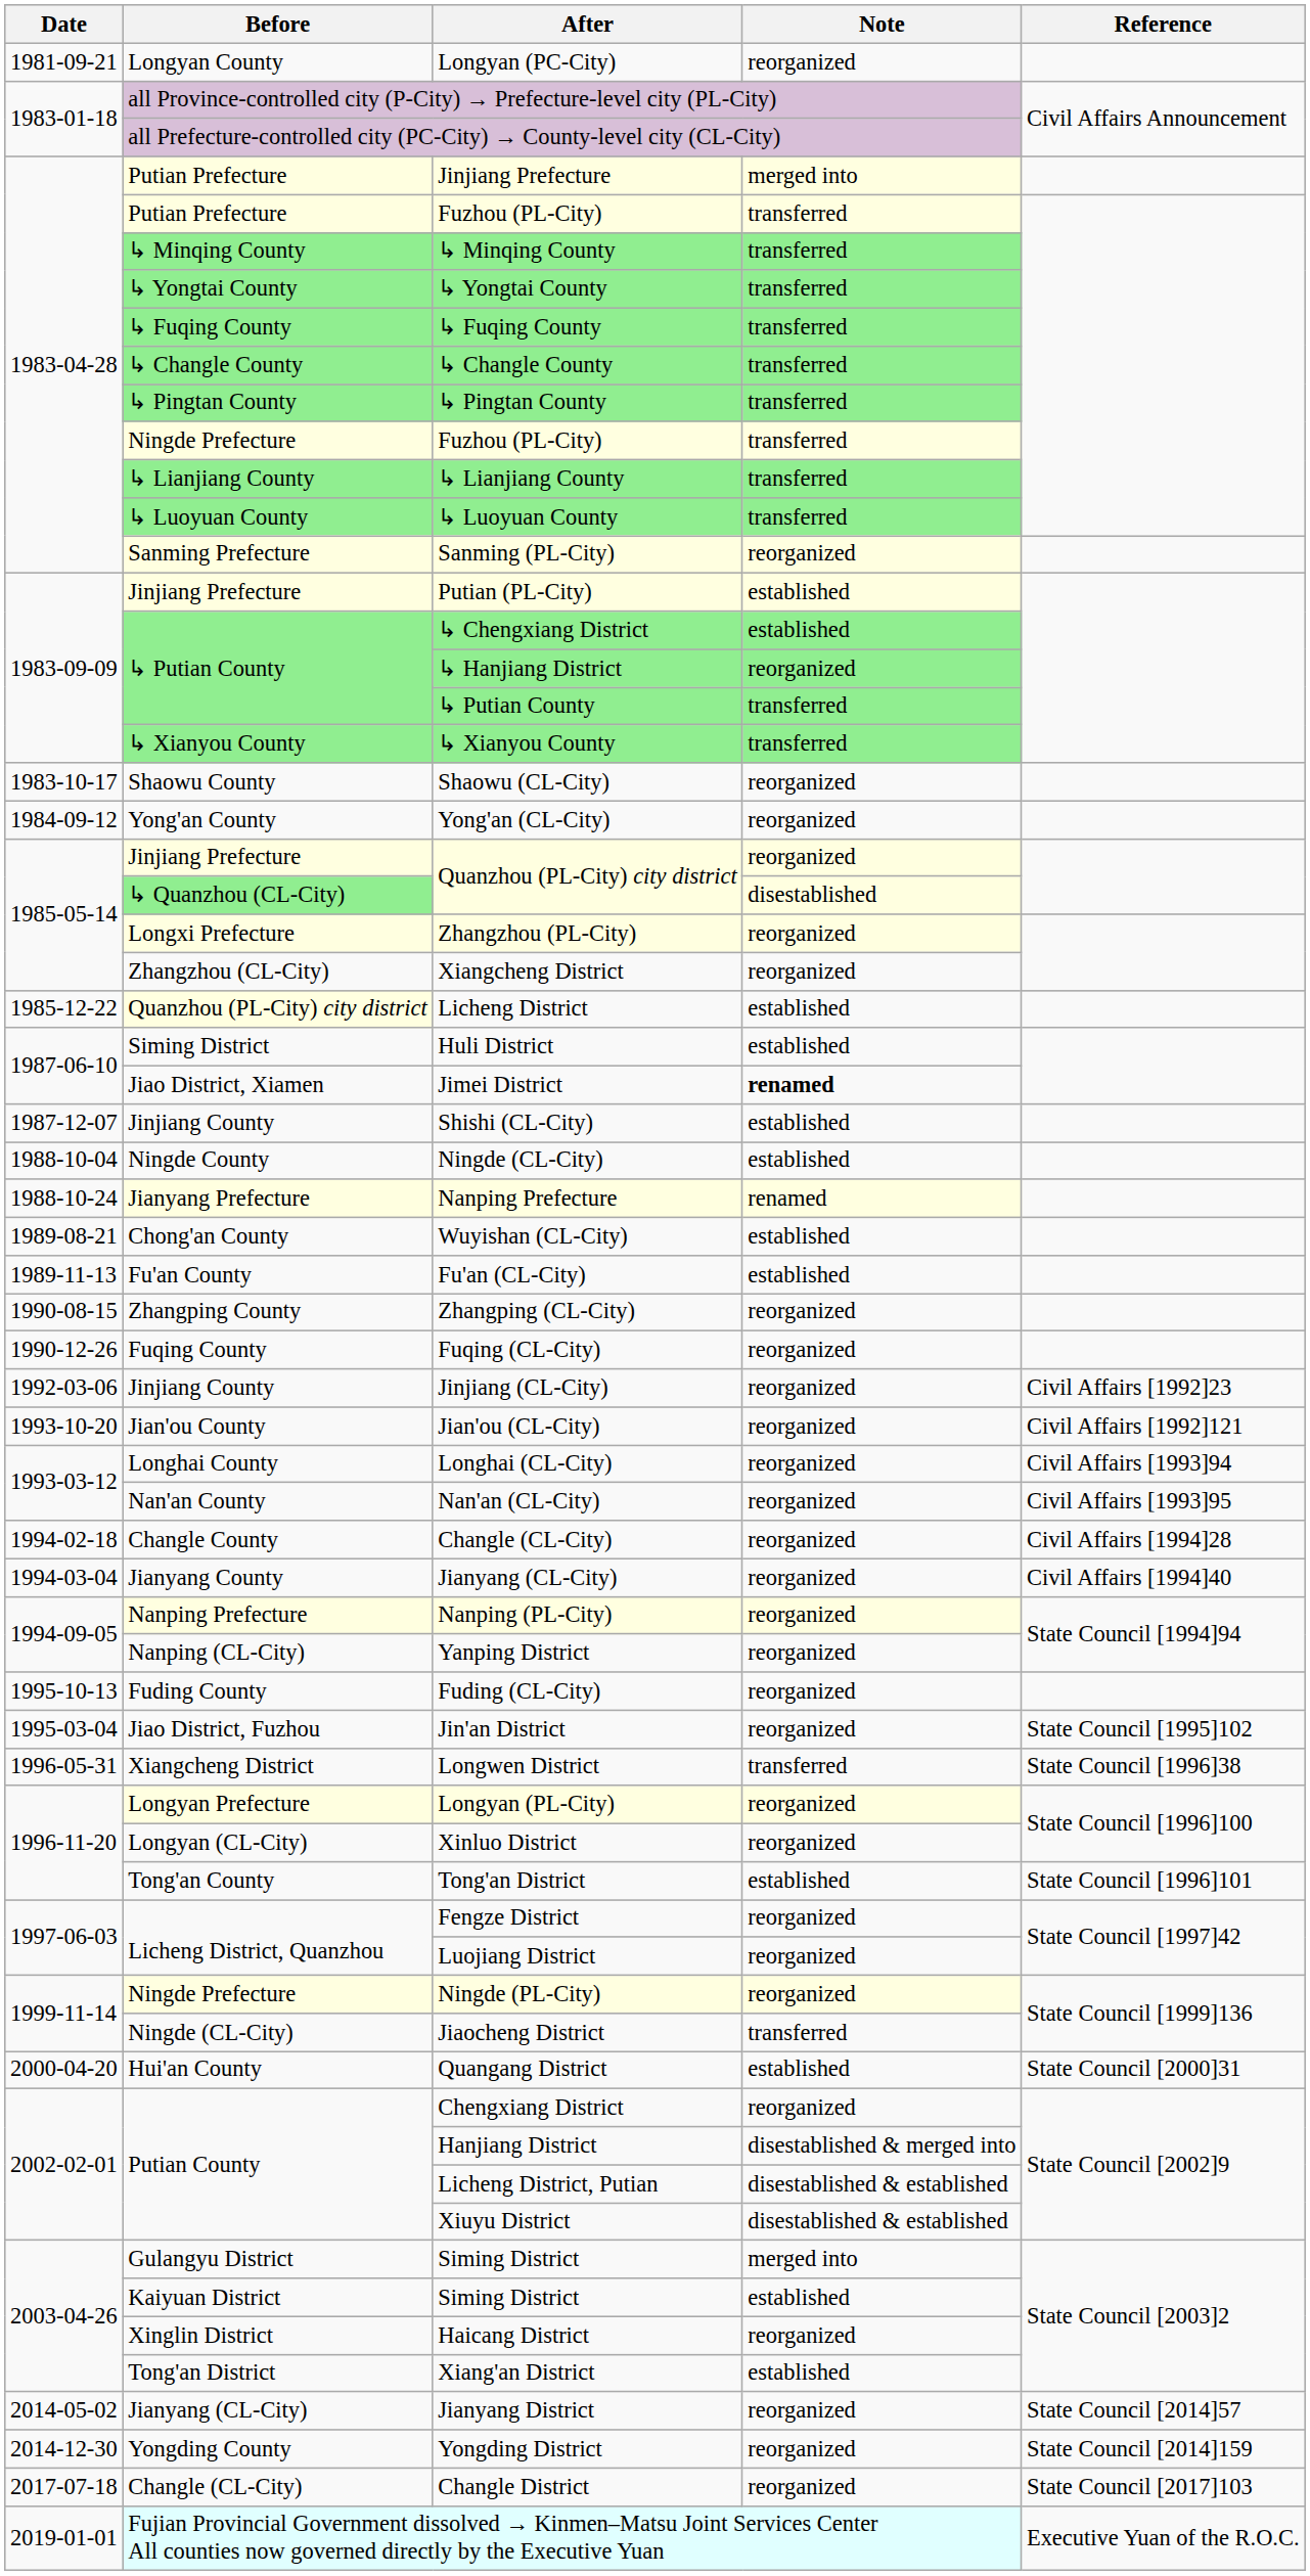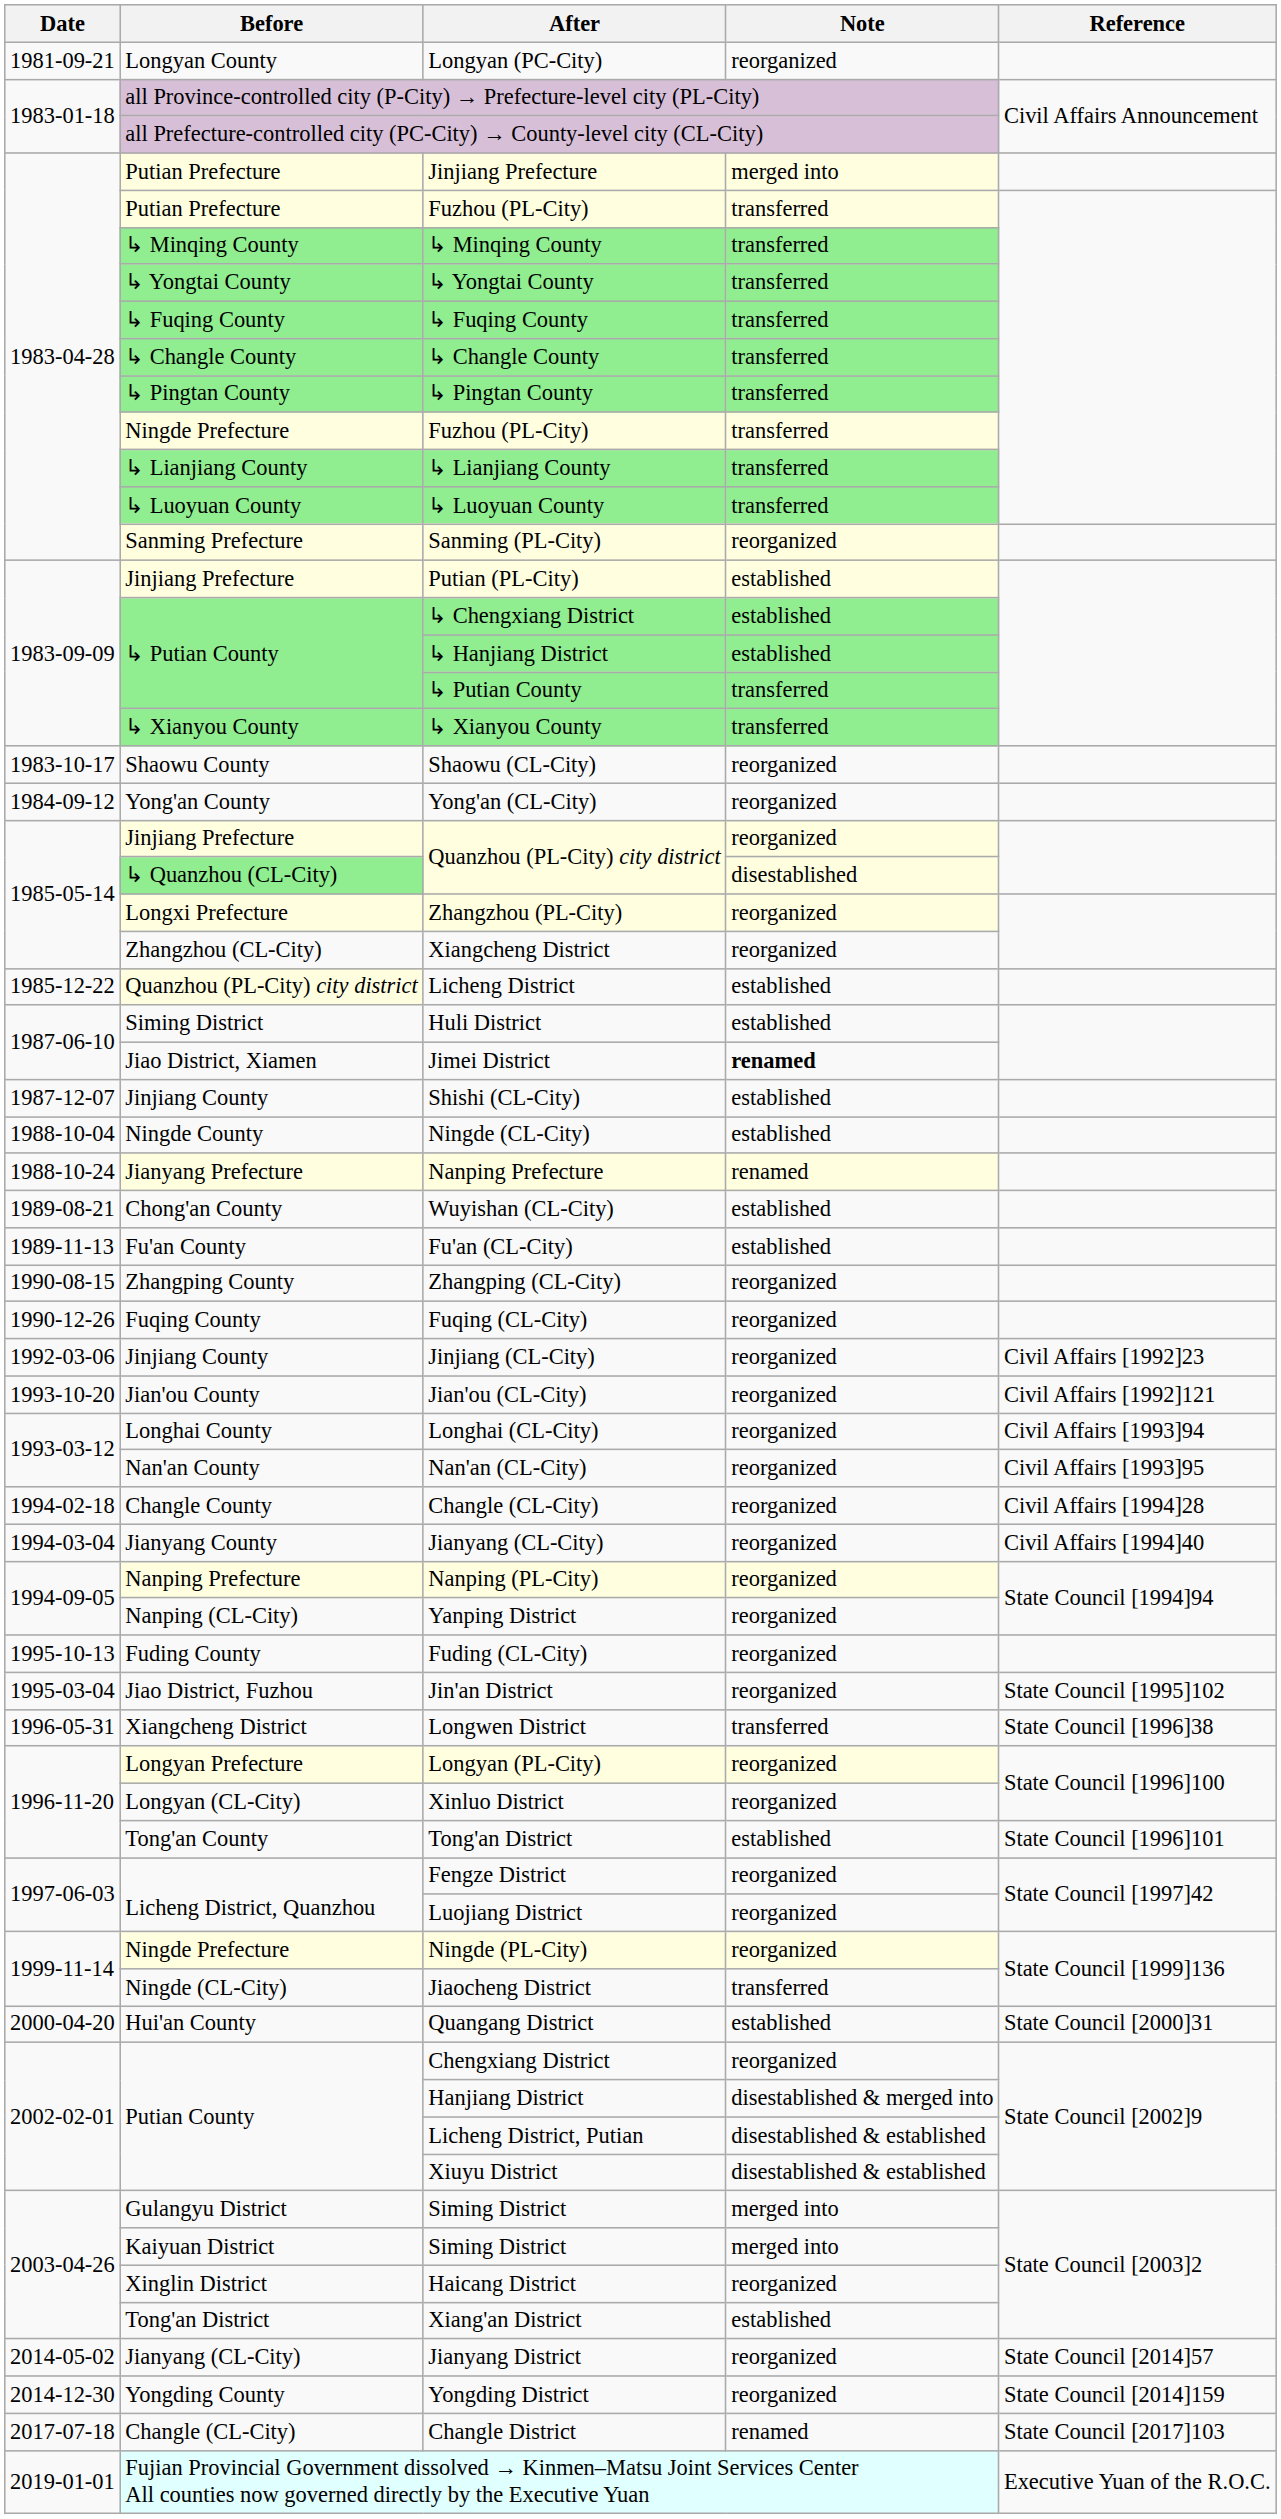 <table class="wikitable" style="font-size:90%;" align="center">
 <tr>
 <th>Date</th>
 <th>Before</th>
 <th>After</th>
 <th>Note</th>
 <th>Reference</th>
 </tr>
 <tr>
 <td>1981-09-21</td>
 <td>Longyan County</td>
 <td>Longyan (PC-City)</td>
 <td>reorganized</td>
 <td></td>
 </tr>
 <tr>
 <td rowspan="2">1983-01-18</td>
 <td bgcolor="thistle" colspan="3">all Province-controlled city (P-City) → Prefecture-level city (PL-City)</td>
 <td rowspan="2">Civil Affairs Announcement</td>
 </tr>
 <tr>
 <td bgcolor="thistle" colspan="3">all Prefecture-controlled city (PC-City) → County-level city (CL-City)</td>
 </tr>
 <tr>
 <td rowspan="11">1983-04-28</td>
 <td bgcolor="lightyellow">Putian Prefecture</td>
 <td bgcolor="lightyellow">Jinjiang Prefecture</td>
 <td bgcolor="lightyellow">merged into</td>
 <td></td>
 </tr>
 <tr>
 <td bgcolor="lightyellow"> Putian Prefecture</td>
 <td bgcolor="lightyellow">Fuzhou (PL-City)</td>
 <td bgcolor="lightyellow">transferred</td>
 <td rowspan="9"></td>
 </tr>
 <tr bgcolor="lightgreen">
 <td>↳ Minqing County</td>
 <td>↳ Minqing County</td>
 <td>transferred</td>
 </tr>
 <tr bgcolor="lightgreen">
 <td>↳ Yongtai County</td>
 <td>↳ Yongtai County</td>
 <td>transferred</td>
 </tr>
 <tr bgcolor="lightgreen">
 <td>↳ Fuqing County</td>
 <td>↳ Fuqing County</td>
 <td>transferred</td>
 </tr>
 <tr bgcolor="lightgreen">
 <td>↳ Changle County</td>
 <td>↳ Changle County</td>
 <td>transferred</td>
 </tr>
 <tr bgcolor="lightgreen">
 <td>↳ Pingtan County</td>
 <td>↳ Pingtan County</td>
 <td>transferred</td>
 </tr>
 <tr bgcolor="lightyellow">
 <td>Ningde Prefecture</td>
 <td>Fuzhou (PL-City)</td>
 <td>transferred</td>
 </tr>
 <tr bgcolor="lightgreen">
 <td>↳ Lianjiang County</td>
 <td>↳ Lianjiang County</td>
 <td>transferred</td>
 </tr>
 <tr bgcolor="lightgreen">
 <td>↳ Luoyuan County</td>
 <td>↳ Luoyuan County</td>
 <td>transferred</td>
 </tr>
 <tr>
 <td bgcolor="lightyellow">Sanming Prefecture</td>
 <td bgcolor="lightyellow">Sanming (PL-City)</td>
 <td bgcolor="lightyellow">reorganized</td>
 <td></td>
 </tr>
 <tr>
 <td rowspan="5">1983-09-09</td>
 <td bgcolor="lightyellow"> Jinjiang Prefecture</td>
 <td bgcolor="lightyellow">Putian (PL-City)</td>
 <td bgcolor="lightyellow">established</td>
 <td rowspan="5"></td>
 </tr>
 <tr bgcolor="lightgreen">
 <td rowspan="3">↳ Putian County</td>
 <td>↳ Chengxiang District</td>
 <td>established</td>
 </tr>
 <tr bgcolor="lightgreen">
 <td>↳ Hanjiang District</td>
-<td>reorganized</td>
+<td>established</td>
 </tr>
 <tr bgcolor="lightgreen">
 <td>↳ Putian County</td>
 <td>transferred</td>
 </tr>
 <tr bgcolor="lightgreen">
 <td>↳ Xianyou County</td>
 <td>↳ Xianyou County</td>
 <td>transferred</td>
 </tr>
 <tr>
 <td>1983-10-17</td>
 <td>Shaowu County</td>
 <td>Shaowu (CL-City)</td>
 <td>reorganized</td>
 <td></td>
 </tr>
 <tr>
 <td>1984-09-12</td>
 <td>Yong'an County</td>
 <td>Yong'an (CL-City)</td>
 <td>reorganized</td>
 <td></td>
 </tr>
 <tr>
 <td rowspan="4">1985-05-14</td>
 <td bgcolor="lightyellow">Jinjiang Prefecture</td>
 <td bgcolor="lightyellow" rowspan="2">Quanzhou (PL-City) <em>city district</em></td>
 <td bgcolor="lightyellow">reorganized</td>
 <td rowspan="2"></td>
 </tr>
 <tr>
 <td bgcolor="lightgreen">↳ Quanzhou (CL-City)</td>
 <td bgcolor="lightyellow">disestablished</td>
 </tr>
 <tr>
 <td bgcolor="lightyellow">Longxi Prefecture</td>
 <td bgcolor="lightyellow">Zhangzhou (PL-City)</td>
 <td bgcolor="lightyellow">reorganized</td>
 <td rowspan="2"></td>
 </tr>
 <tr>
 <td>Zhangzhou (CL-City)</td>
 <td>Xiangcheng District</td>
 <td>reorganized</td>
 </tr>
 <tr>
 <td>1985-12-22</td>
 <td bgcolor="lightyellow">Quanzhou (PL-City) <em>city district</em></td>
 <td>Licheng District</td>
 <td>established</td>
 <td></td>
 </tr>
 <tr>
 <td rowspan="2">1987-06-10</td>
 <td> Siming District</td>
 <td>Huli District</td>
 <td>established</td>
 <td rowspan="2"></td>
 </tr>
 <tr>
 <td>Jiao District, Xiamen</td>
 <td>Jimei District</td>
 <td><strong>renamed</strong></td>
 </tr>
 <tr>
 <td>1987-12-07</td>
 <td> Jinjiang County</td>
 <td>Shishi (CL-City)</td>
 <td>established</td>
 <td></td>
 </tr>
 <tr>
 <td>1988-10-04</td>
 <td>Ningde County</td>
 <td>Ningde (CL-City)</td>
 <td>established</td>
 <td></td>
 </tr>
 <tr>
 <td>1988-10-24</td>
 <td bgcolor="lightyellow">Jianyang Prefecture</td>
 <td bgcolor="lightyellow">Nanping Prefecture</td>
 <td bgcolor="lightyellow">renamed</td>
 <td></td>
 </tr>
 <tr>
 <td>1989-08-21</td>
 <td>Chong'an County</td>
 <td>Wuyishan (CL-City)</td>
 <td>established</td>
 <td></td>
 </tr>
 <tr>
 <td>1989-11-13</td>
 <td>Fu'an County</td>
 <td>Fu'an (CL-City)</td>
 <td>established</td>
 <td></td>
 </tr>
 <tr>
 <td>1990-08-15</td>
 <td>Zhangping County</td>
 <td>Zhangping (CL-City)</td>
 <td>reorganized</td>
 <td></td>
 </tr>
 <tr>
 <td>1990-12-26</td>
 <td>Fuqing County</td>
 <td>Fuqing (CL-City)</td>
 <td>reorganized</td>
 <td></td>
 </tr>
 <tr>
 <td>1992-03-06</td>
 <td>Jinjiang County</td>
 <td>Jinjiang (CL-City)</td>
 <td>reorganized</td>
 <td>Civil Affairs [1992]23</td>
 </tr>
 <tr>
 <td>1993-10-20</td>
 <td>Jian'ou County</td>
 <td>Jian'ou (CL-City)</td>
 <td>reorganized</td>
 <td>Civil Affairs [1992]121</td>
 </tr>
 <tr>
 <td rowspan="2">1993-03-12</td>
 <td>Longhai County</td>
 <td>Longhai (CL-City)</td>
 <td>reorganized</td>
 <td>Civil Affairs [1993]94</td>
 </tr>
 <tr>
 <td>Nan'an County</td>
 <td>Nan'an (CL-City)</td>
 <td>reorganized</td>
 <td>Civil Affairs [1993]95</td>
 </tr>
 <tr>
 <td>1994-02-18</td>
 <td>Changle County</td>
 <td>Changle (CL-City)</td>
 <td>reorganized</td>
 <td>Civil Affairs [1994]28</td>
 </tr>
 <tr>
 <td>1994-03-04</td>
 <td>Jianyang County</td>
 <td>Jianyang (CL-City)</td>
 <td>reorganized</td>
 <td>Civil Affairs [1994]40</td>
 </tr>
 <tr>
 <td rowspan="2">1994-09-05</td>
 <td bgcolor="lightyellow">Nanping Prefecture</td>
 <td bgcolor="lightyellow">Nanping (PL-City)</td>
 <td bgcolor="lightyellow">reorganized</td>
 <td rowspan="2">State Council [1994]94</td>
 </tr>
 <tr>
 <td>Nanping (CL-City)</td>
 <td>Yanping District</td>
 <td>reorganized</td>
 </tr>
 <tr>
 <td>1995-10-13</td>
 <td>Fuding County</td>
 <td>Fuding (CL-City)</td>
 <td>reorganized</td>
 <td></td>
 </tr>
 <tr>
 <td>1995-03-04</td>
 <td>Jiao District, Fuzhou</td>
 <td>Jin'an District</td>
 <td>reorganized</td>
 <td>State Council [1995]102</td>
 </tr>
 <tr>
 <td>1996-05-31</td>
 <td> Xiangcheng District</td>
 <td>Longwen District</td>
 <td>transferred</td>
 <td>State Council [1996]38</td>
 </tr>
 <tr>
 <td rowspan="3">1996-11-20</td>
 <td bgcolor="lightyellow">Longyan Prefecture</td>
 <td bgcolor="lightyellow">Longyan (PL-City)</td>
 <td bgcolor="lightyellow">reorganized</td>
 <td rowspan="2">State Council [1996]100</td>
 </tr>
 <tr>
 <td>Longyan (CL-City)</td>
 <td>Xinluo District</td>
 <td>reorganized</td>
 </tr>
 <tr>
 <td>Tong'an County</td>
 <td>Tong'an District</td>
 <td>established</td>
 <td>State Council [1996]101</td>
 </tr>
 <tr>
 <td rowspan="2">1997-06-03</td>
 <td rowspan="2"><br>Licheng District, Quanzhou</td>
 <td>Fengze District</td>
 <td>reorganized</td>
 <td rowspan="2">State Council [1997]42</td>
 </tr>
 <tr>
 <td>Luojiang District</td>
 <td>reorganized</td>
 </tr>
 <tr>
 <td rowspan="2">1999-11-14</td>
 <td bgcolor="lightyellow">Ningde Prefecture</td>
 <td bgcolor="lightyellow">Ningde (PL-City)</td>
 <td bgcolor="lightyellow">reorganized</td>
 <td rowspan="2">State Council [1999]136</td>
 </tr>
 <tr>
 <td>Ningde (CL-City)</td>
 <td>Jiaocheng District</td>
 <td>transferred</td>
 </tr>
 <tr>
 <td>2000-04-20</td>
 <td> Hui'an County</td>
 <td>Quangang District</td>
 <td>established</td>
 <td>State Council [2000]31</td>
 </tr>
 <tr>
 <td rowspan="4">2002-02-01</td>
 <td rowspan="4">Putian County</td>
 <td>Chengxiang District</td>
 <td>reorganized</td>
 <td rowspan="4">State Council [2002]9</td>
 </tr>
 <tr>
 <td>Hanjiang District</td>
 <td>disestablished & merged into</td>
 </tr>
 <tr>
 <td>Licheng District, Putian</td>
 <td>disestablished & established</td>
 </tr>
 <tr>
 <td>Xiuyu District</td>
 <td>disestablished & established</td>
 </tr>
 <tr>
 <td rowspan="4">2003-04-26</td>
 <td>Gulangyu District</td>
 <td>Siming District</td>
 <td>merged into</td>
 <td rowspan="4">State Council [2003]2</td>
 </tr>
 <tr>
 <td>Kaiyuan District</td>
 <td>Siming District</td>
-<td>established</td>
+<td>merged into</td>
 </tr>
 <tr>
 <td>Xinglin District</td>
 <td>Haicang District</td>
 <td>reorganized</td>
 </tr>
 <tr>
 <td> Tong'an District</td>
 <td>Xiang'an District</td>
 <td>established</td>
 </tr>
 <tr>
 <td>2014-05-02</td>
 <td>Jianyang (CL-City)</td>
 <td>Jianyang District</td>
 <td>reorganized</td>
 <td>State Council [2014]57</td>
 </tr>
 <tr>
 <td>2014-12-30</td>
 <td>Yongding County</td>
 <td>Yongding District</td>
 <td>reorganized</td>
 <td>State Council [2014]159</td>
 </tr>
 <tr>
 <td>2017-07-18</td>
 <td>Changle (CL-City)</td>
 <td>Changle District</td>
-<td>reorganized</td>
+<td>renamed</td>
 <td>State Council [2017]103</td>
 </tr>
 <tr>
 <td>2019-01-01</td>
 <td bgcolor="lightcyan" colspan="3">Fujian Provincial Government dissolved → Kinmen–Matsu Joint Services Center<br>All counties now governed directly by the Executive Yuan</td>
 <td>Executive Yuan of the R.O.C.</td>
 </tr>
 </table>
